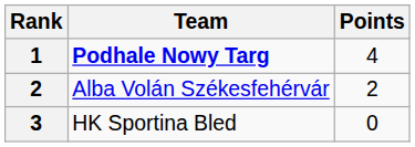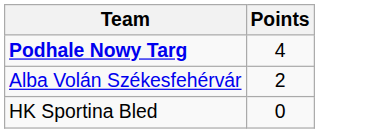 <table class="wikitable" style="text-align: center;">
 <tr>
-<th>Rank</th>
 <th>Team</th>
 <th>Points</th>
 </tr>
 <tr>
-<th>1</th>
 <td style="text-align: left;"> <strong><a href='#'>Podhale Nowy Targ</a></strong></td>
 <td>4</td>
 </tr>
 <tr>
-<th>2</th>
 <td style="text-align: left;"> <a href='#'>Alba Volán Székesfehérvár</a></td>
 <td>2</td>
 </tr>
 <tr>
-<th>3</th>
 <td style="text-align: left;"> HK Sportina Bled</td>
 <td>0</td>
 </tr>
 </table>
